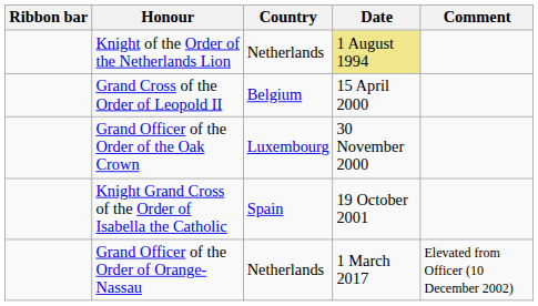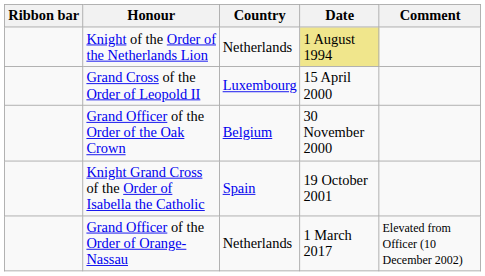 <table class="wikitable" style="width:60%;">
 <tr>
 <th style="width:80px;">Ribbon bar</th>
 <th>Honour</th>
 <th>Country</th>
 <th>Date</th>
 <th>Comment</th>
 </tr>
 <tr>
 <td></td>
 <td><a href='#'>Knight</a> of the <a href='#'>Order of the Netherlands Lion</a></td>
 <td>Netherlands</td>
 <td style="background: khaki;">1 August 1994</td>
 <td></td>
 </tr>
 <tr>
 <td></td>
 <td><a href='#'>Grand Cross</a> of the <a href='#'>Order of Leopold II</a></td>
-<td><a href='#'>Belgium</a></td>
+<td><a href='#'>Luxembourg</a></td>
 <td>15 April 2000</td>
 <td></td>
 </tr>
 <tr>
 <td></td>
 <td><a href='#'>Grand Officer</a> of the <a href='#'>Order of the Oak Crown</a></td>
-<td><a href='#'>Luxembourg</a></td>
+<td><a href='#'>Belgium</a></td>
 <td>30 November 2000</td>
 <td></td>
 </tr>
 <tr>
 <td></td>
 <td><a href='#'>Knight Grand Cross</a> of the <a href='#'>Order of Isabella the Catholic</a></td>
 <td><a href='#'>Spain</a></td>
 <td>19 October 2001</td>
 <td></td>
 </tr>
 <tr>
 <td></td>
 <td><a href='#'>Grand Officer</a> of the <a href='#'>Order of Orange-Nassau</a></td>
 <td>Netherlands</td>
 <td>1 March 2017</td>
 <td><small>Elevated from Officer (10 December 2002)</small></td>
 </tr>
 </table>
